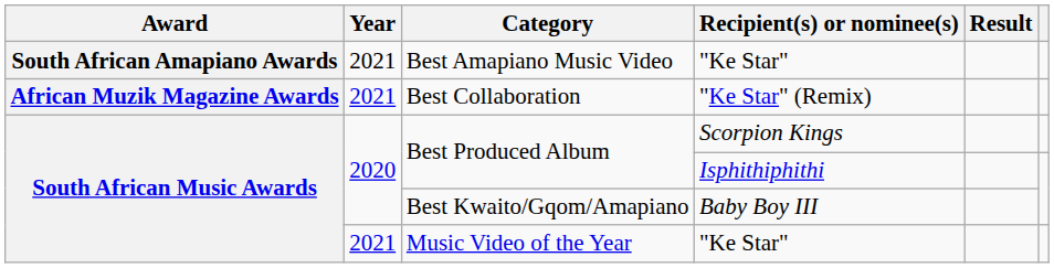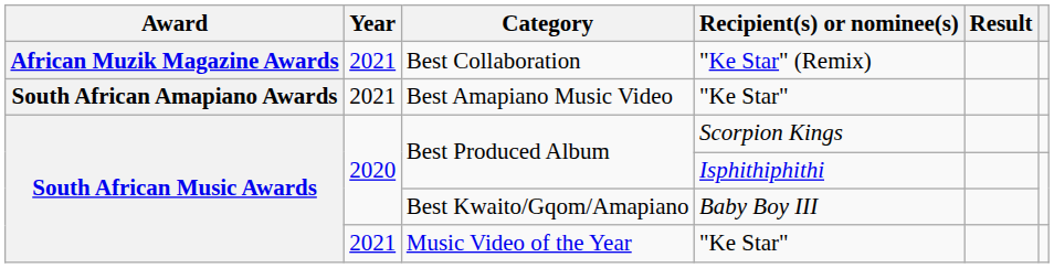 <table class="wikitable sortable plainrowheaders">
 <tr>
 <th>Award</th>
 <th>Year</th>
 <th>Category</th>
 <th>Recipient(s) or nominee(s)</th>
 <th>Result</th>
 <th></th>
 </tr>
 <tr>
+<th scope="row"><a href='#'>African Muzik Magazine Awards</a></th>
+<td><a href='#'>2021</a></td>
+<td>Best Collaboration</td>
+<td>"<a href='#'>Ke Star</a>" (Remix) </td>
+<td></td>
+<td align="center"></td>
+</tr>
+<tr>
 <th scope="row">South African Amapiano Awards</th>
 <td>2021</td>
 <td>Best Amapiano Music Video</td>
 <td>"Ke Star" </td>
-<td></td>
-<td align="center"></td>
-</tr>
-<tr>
-<th scope="row"><a href='#'>African Muzik Magazine Awards</a></th>
-<td><a href='#'>2021</a></td>
-<td>Best Collaboration</td>
-<td>"<a href='#'>Ke Star</a>" (Remix) </td>
 <td></td>
 <td align="center"></td>
 </tr>
 <tr>
 <th scope="row" rowspan="5"><a href='#'>South African Music Awards</a></th>
 <td rowspan="3"><a href='#'>2020</a></td>
 <td rowspan="2">Best Produced Album</td>
 <td><em>Scorpion Kings</em> </td>
 <td></td>
 <td align="center"></td>
 </tr>
 <tr>
 <td><em><a href='#'>Isphithiphithi</a></em> </td>
 <td></td>
 <td align="center" rowspan="2"></td>
 </tr>
 <tr>
 <td>Best Kwaito/Gqom/Amapiano</td>
 <td><em>Baby Boy III</em></td>
 <td></td>
 </tr>
 <tr>
 <td rowspan="2"><a href='#'>2021</a></td>
 <td><a href='#'>Music Video of the Year</a></td>
 <td rowspan="2">"Ke Star" </td>
 <td></td>
 <td align="center"></td>
 </tr>
 </table>
